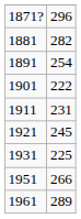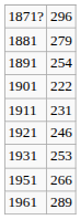 <table class="wikitable">
 <tr>
 </tr>
 <tr>
 <td>1871?</td>
 <td>296</td>
 </tr>
 <tr>
 <td>1881</td>
-<td>282</td>
+<td>279</td>
 </tr>
 <tr>
 <td>1891</td>
 <td>254</td>
 </tr>
 <tr>
 <td>1901</td>
 <td>222</td>
 </tr>
 <tr>
 <td>1911</td>
 <td>231</td>
 </tr>
 <tr>
 <td>1921</td>
-<td>245</td>
+<td>246</td>
 </tr>
 <tr>
 <td>1931</td>
-<td>225</td>
+<td>253</td>
 </tr>
 <tr>
 <td>1951</td>
 <td>266</td>
 </tr>
 <tr>
 <td>1961</td>
 <td>289</td>
 </tr>
 </table>
